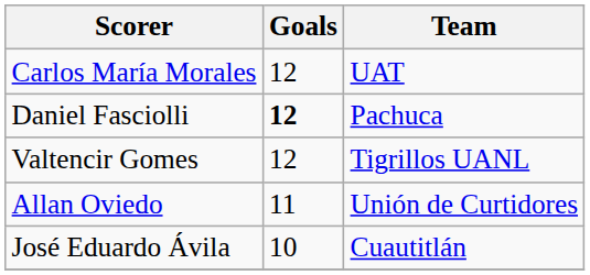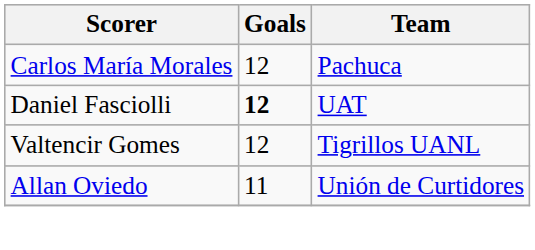 <table class="wikitable">
 <tr>
 <th>Scorer</th>
 <th>Goals</th>
 <th>Team</th>
 </tr>
 <tr>
 <td> <a href='#'>Carlos María Morales</a></td>
 <td>12</td>
-<td><a href='#'>UAT</a></td>
+<td><a href='#'>Pachuca</a></td>
 </tr>
 <tr>
 <td> Daniel Fasciolli</td>
 <td><strong>12</strong></td>
-<td><a href='#'>Pachuca</a></td>
+<td><a href='#'>UAT</a></td>
 </tr>
 <tr>
 <td> Valtencir Gomes</td>
 <td>12</td>
 <td><a href='#'>Tigrillos UANL</a></td>
 </tr>
 <tr>
 <td> <a href='#'>Allan Oviedo</a></td>
 <td>11</td>
 <td><a href='#'>Unión de Curtidores</a></td>
 </tr>
 <tr>
-<td> José Eduardo Ávila</td>
-<td>10</td>
-<td><a href='#'>Cuautitlán</a></td>
-</tr>
-<tr>
 </tr>
 </table>
